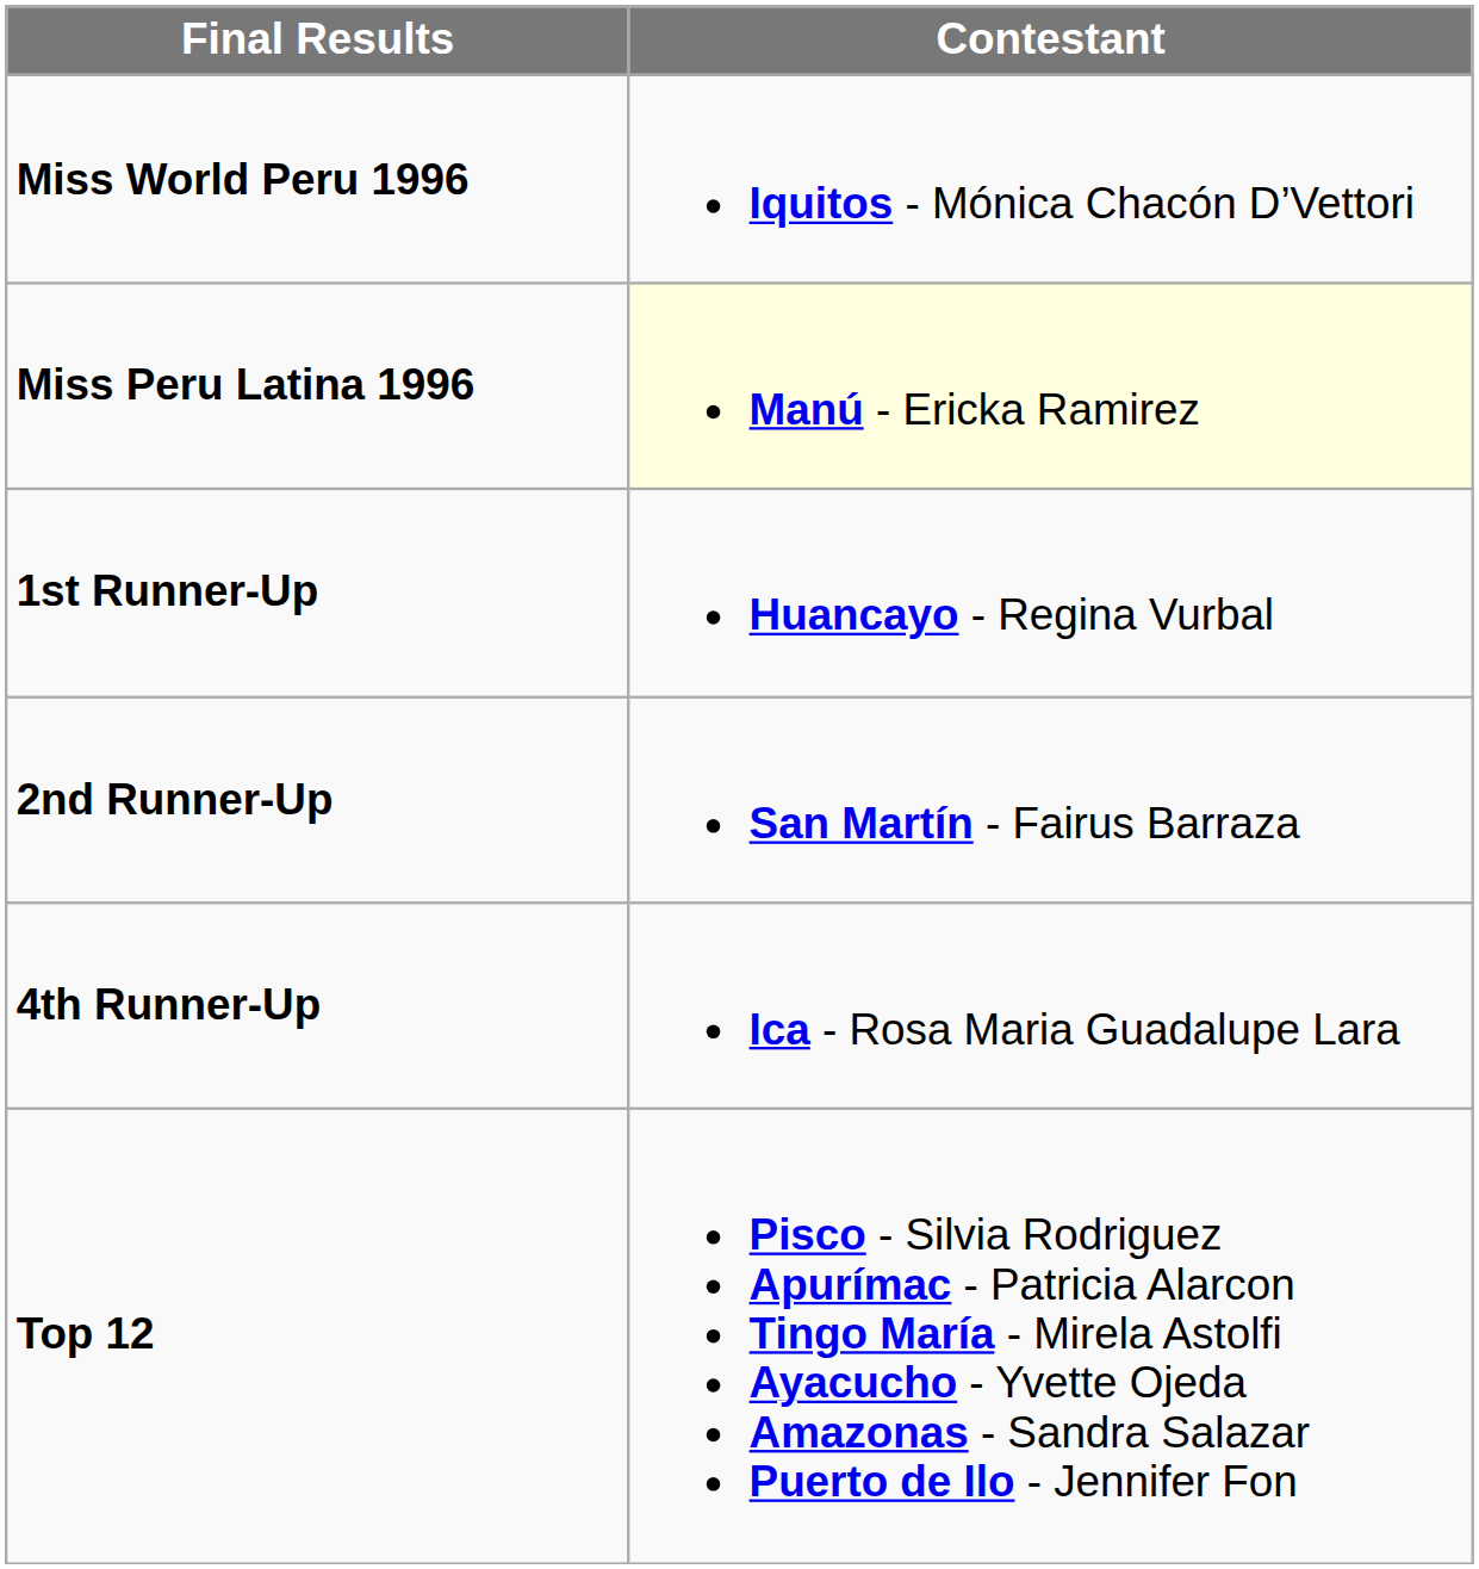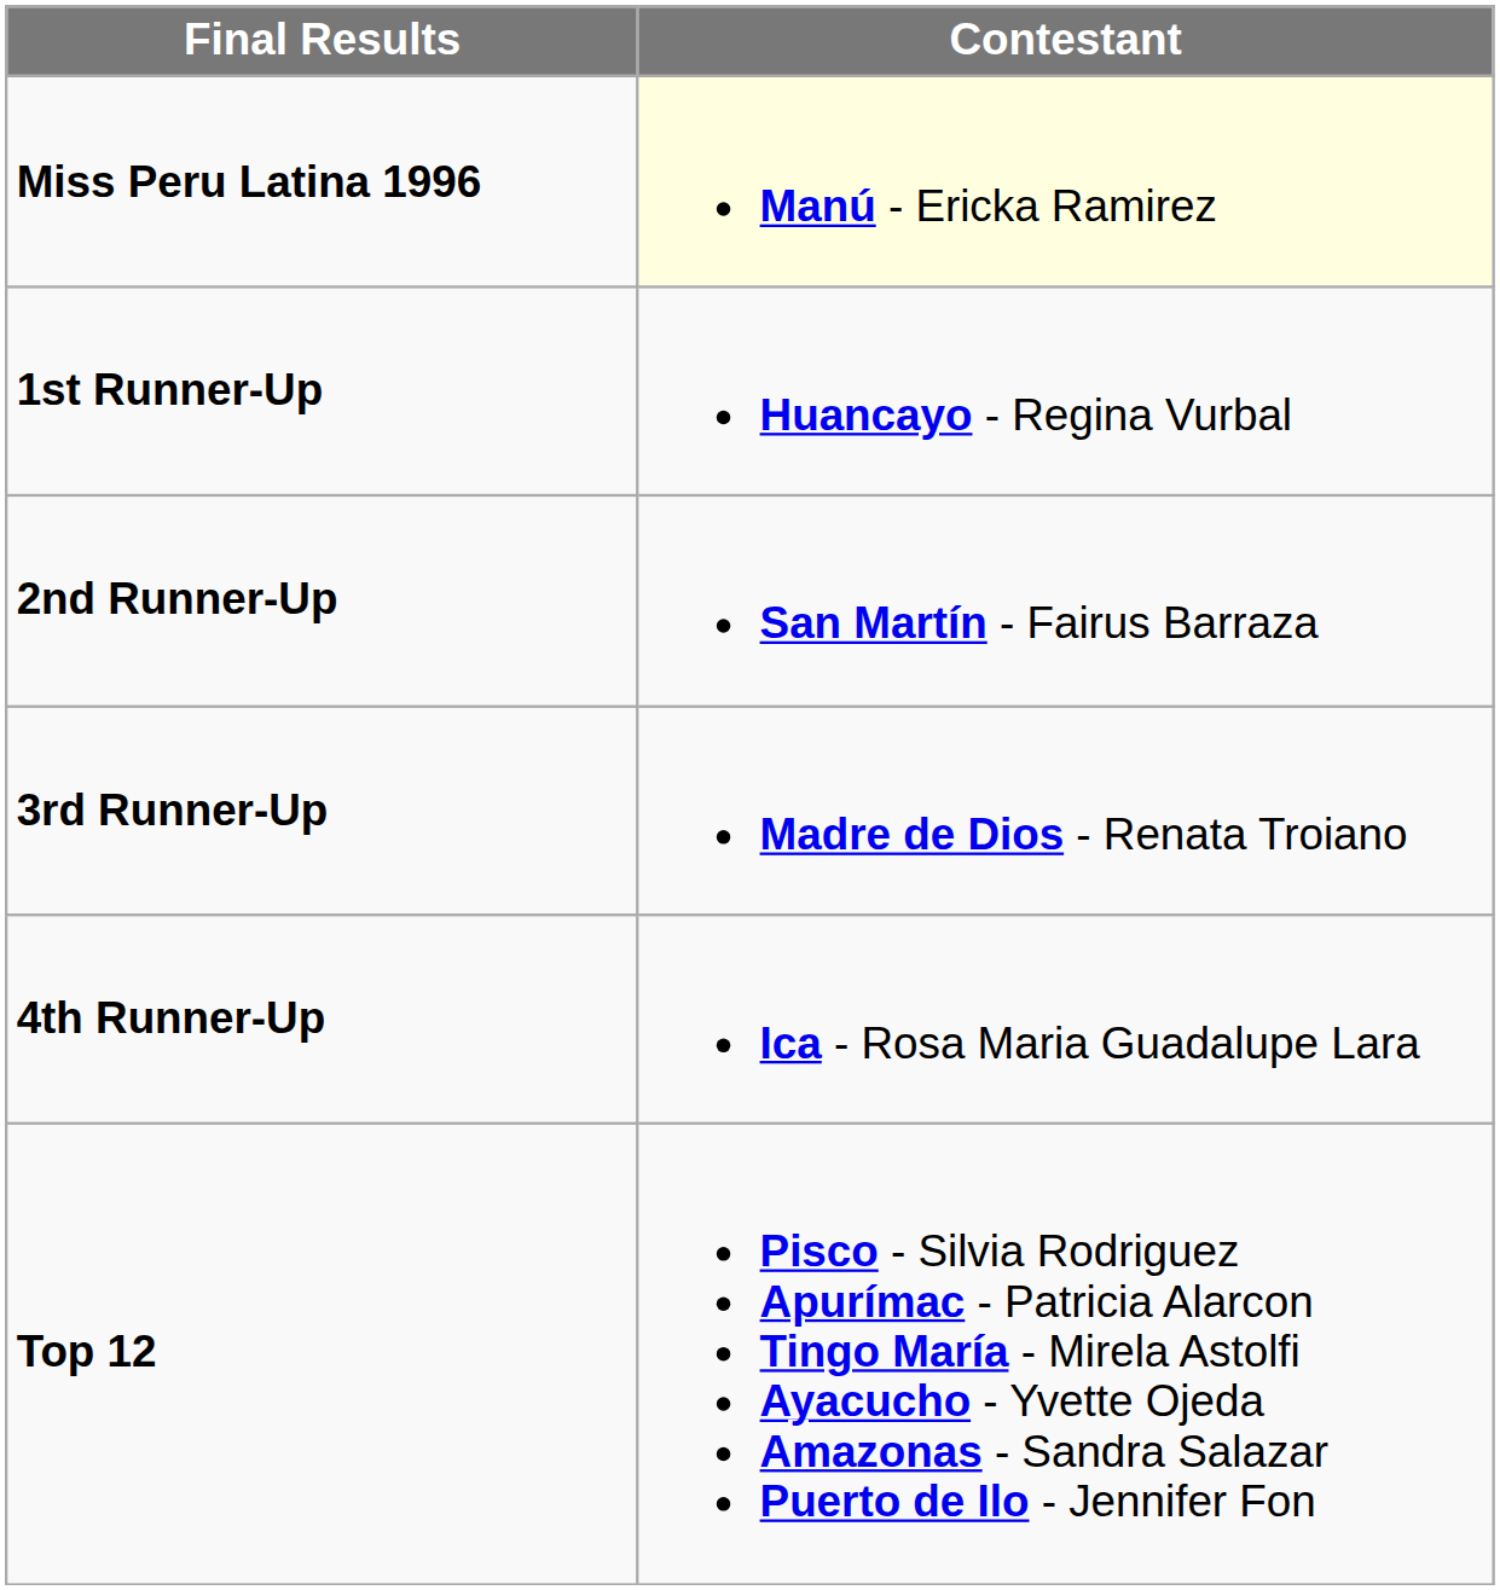 <table class="wikitable sortable">
 <tr>
 <th width="220" style="background-color:#787878;color:#FFFFFF;">Final Results</th>
 <th width="300" style="background-color:#787878;color:#FFFFFF;">Contestant</th>
-</tr>
-<tr>
-<td><strong>Miss World Peru 1996</strong></td>
-<td><br><ul><li><strong><a href='#'>Iquitos</a></strong> - Mónica Chacón D’Vettori</li></ul></td>
 </tr>
 <tr>
 <td><strong>Miss Peru Latina 1996</strong></td>
 <td style="background: lightyellow;"><br><ul><li> <strong><a href='#'>Manú</a></strong> - Ericka Ramirez</li></ul></td>
 </tr>
 <tr>
 <td><strong>1st Runner-Up</strong></td>
 <td><br><ul><li> <strong><a href='#'>Huancayo</a></strong> - Regina Vurbal</li></ul></td>
 </tr>
 <tr>
 <td><strong>2nd Runner-Up</strong></td>
 <td><br><ul><li> <strong><a href='#'>San Martín</a></strong> - Fairus Barraza</li></ul></td>
 </tr>
 <tr>
+<td><strong>3rd Runner-Up</strong></td>
+<td><br><ul><li> <strong><a href='#'>Madre de Dios</a></strong> - Renata Troiano</li></ul></td>
+</tr>
+<tr>
 <td><strong>4th Runner-Up</strong></td>
 <td><br><ul><li> <strong><a href='#'>Ica</a></strong> - Rosa Maria Guadalupe Lara</li></ul></td>
 </tr>
 <tr>
 <td><strong>Top 12</strong></td>
 <td><br><ul><li> <strong><a href='#'>Pisco</a></strong> - Silvia Rodriguez</li><li> <strong><a href='#'>Apurímac</a></strong> - Patricia Alarcon</li><li> <strong><a href='#'>Tingo María</a></strong> - Mirela Astolfi</li><li> <strong><a href='#'>Ayacucho</a></strong> - Yvette Ojeda</li><li> <strong><a href='#'>Amazonas</a></strong> - Sandra Salazar</li><li> <strong><a href='#'>Puerto de Ilo</a></strong> - Jennifer Fon</li></ul></td>
 </tr>
 </table>
